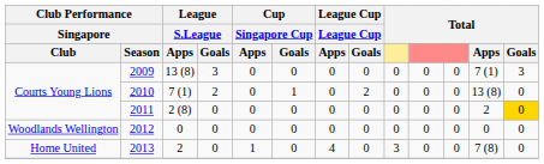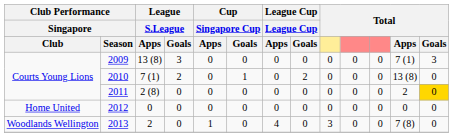 <table class="wikitable" style="text-align:center;">
 <tr>
 <th colspan="2">Club Performance</th>
 <th colspan="2">League</th>
 <th colspan="2">Cup</th>
 <th colspan="2">League Cup</th>
 <th colspan="5" rowspan="2">Total</th>
 </tr>
 <tr>
 <th colspan="2">Singapore</th>
 <th colspan="2"><a href='#'>S.League</a></th>
 <th colspan="2"><a href='#'>Singapore Cup</a></th>
 <th colspan="2"><a href='#'>League Cup</a></th>
 </tr>
 <tr>
 <th>Club</th>
 <th>Season</th>
 <th>Apps</th>
 <th>Goals</th>
 <th>Apps</th>
 <th>Goals</th>
 <th>Apps</th>
 <th>Goals</th>
 <th style="width:25px; background:#fe9;"></th>
 <th style="width:40px; background:#ff8888;"></th>
 <th style="width:25px; background:#ff8888;"></th>
 <th>Apps</th>
 <th>Goals</th>
 </tr>
 <tr>
 <td rowspan="3"><a href='#'>Courts Young Lions</a></td>
 <td><a href='#'>2009</a></td>
 <td>13 (8)</td>
 <td>3</td>
 <td>0</td>
 <td>0</td>
 <td>0</td>
 <td>0</td>
 <td>0</td>
 <td>0</td>
 <td>0</td>
 <td>7 (1)</td>
 <td>3</td>
 </tr>
 <tr>
 <td><a href='#'>2010</a></td>
 <td>7 (1)</td>
 <td>2</td>
 <td>0</td>
 <td>1</td>
 <td>0</td>
 <td>2</td>
 <td>0</td>
 <td>0</td>
 <td>0</td>
 <td>13 (8)</td>
 <td>0</td>
 </tr>
 <tr>
 <td><a href='#'>2011</a></td>
 <td>2 (8)</td>
 <td>0</td>
 <td>0</td>
 <td>0</td>
 <td>0</td>
 <td>0</td>
 <td>0</td>
 <td>0</td>
 <td>0</td>
 <td>2</td>
 <td style="background: gold;">0</td>
 </tr>
 <tr>
-<td rowspan="1"><a href='#'>Woodlands Wellington</a></td>
+<td rowspan="1"><a href='#'>Home United</a></td>
 <td><a href='#'>2012</a></td>
 <td>0</td>
 <td>0</td>
 <td>0</td>
 <td>0</td>
 <td>0</td>
 <td>0</td>
 <td>0</td>
 <td>0</td>
 <td>0</td>
 <td>0</td>
 <td>0</td>
 </tr>
 <tr>
-<td rowspan="1"><a href='#'>Home United</a></td>
+<td rowspan="1"><a href='#'>Woodlands Wellington</a></td>
 <td><a href='#'>2013</a></td>
 <td>2</td>
 <td>0</td>
 <td>1</td>
 <td>0</td>
 <td>4</td>
 <td>0</td>
 <td>3</td>
 <td>0</td>
 <td>0</td>
 <td>7 (8)</td>
 <td>0</td>
 </tr>
 <tr>
 </tr>
 </table>
